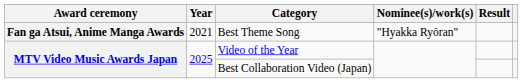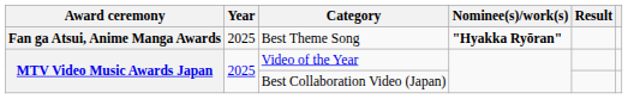 <table class="wikitable sortable plainrowheaders">
 <tr style="background:#ccc; text-align:center">
 <th scope="col">Award ceremony</th>
 <th scope="col">Year</th>
 <th scope="col">Category</th>
 <th scope="col">Nominee(s)/work(s)</th>
 <th scope="col">Result</th>
 <th scope="col" class="unsortable"></th>
 </tr>
 <tr>
 <th scope="row">Fan ga Atsui, Anime Manga Awards</th>
-<td style="text-align:center">2021</td>
+<td style="text-align:center">2025</td>
 <td>Best Theme Song</td>
-<td>"Hyakka Ryōran"</td>
+<td><strong>"Hyakka Ryōran"</strong></td>
 <td></td>
 <td style="text-align:center"></td>
 </tr>
 <tr>
 <th scope="row" rowspan="2"><a href='#'>MTV Video Music Awards Japan</a></th>
 <td style="text-align:center" rowspan="2"><a href='#'>2025</a></td>
 <td><a href='#'>Video of the Year</a></td>
 <td rowspan="2"></td>
 <td></td>
 <td style="text-align:center"></td>
 </tr>
 <tr>
 <td>Best Collaboration Video (Japan)</td>
 <td></td>
 <td style="text-align:center"></td>
 </tr>
 </table>
